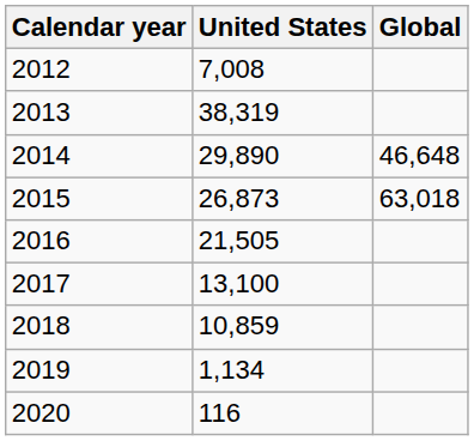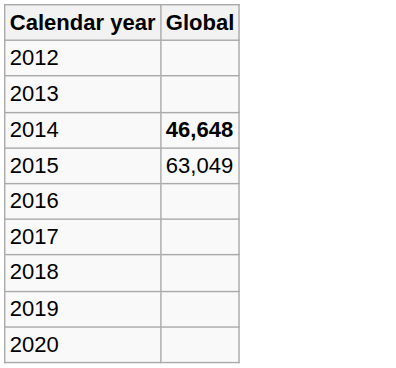 <table class=wikitable style="font-size:97%">
 <tr>
 <th>Calendar year</th>
-<th>United States</th>
 <th>Global</th>
 </tr>
 <tr>
 <td>2012</td>
-<td>7,008</td>
 <td></td>
 </tr>
 <tr>
 <td>2013</td>
-<td>38,319</td>
 <td></td>
 </tr>
 <tr>
 <td>2014</td>
-<td>29,890</td>
-<td>46,648</td>
+<td><strong>46,648</strong></td>
 </tr>
 <tr>
 <td>2015</td>
-<td>26,873</td>
-<td>63,018</td>
+<td>63,049</td>
 </tr>
 <tr>
 <td>2016</td>
-<td>21,505</td>
 <td></td>
 </tr>
 <tr>
 <td>2017</td>
-<td>13,100</td>
 <td></td>
 </tr>
 <tr>
 <td>2018</td>
-<td>10,859</td>
 <td></td>
 </tr>
 <tr>
 <td>2019</td>
-<td>1,134</td>
 <td></td>
 </tr>
 <tr>
 <td>2020</td>
-<td>116</td>
 <td></td>
 </tr>
 </table>
